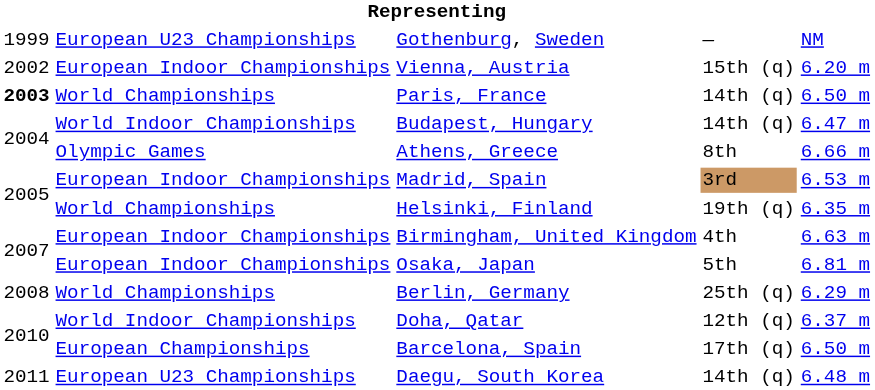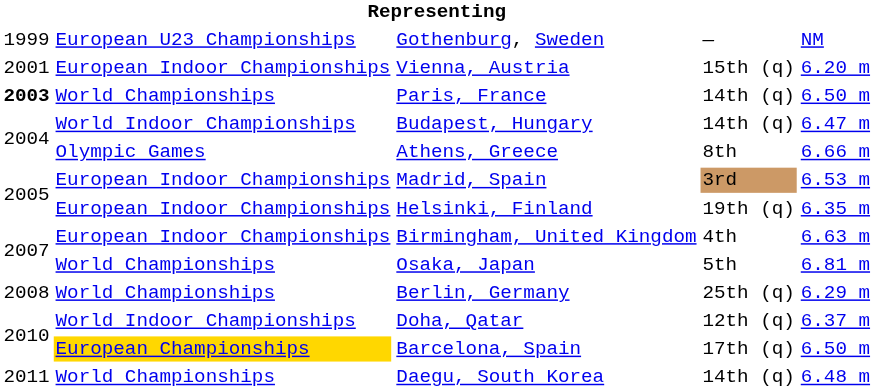 <table>
 <tr>
 <th colspan="5">Representing </th>
 </tr>
 <tr>
 <td>1999</td>
 <td><a href='#'>European U23 Championships</a></td>
 <td><a href='#'>Gothenburg</a>, <a href='#'>Sweden</a></td>
 <td>—</td>
 <td><a href='#'>NM</a></td>
 </tr>
 <tr>
-<td>2002</td>
+<td>2001</td>
 <td><a href='#'>European Indoor Championships</a></td>
 <td><a href='#'>Vienna, Austria</a></td>
 <td>15th (q)</td>
 <td><a href='#'>6.20 m</a></td>
 </tr>
 <tr>
 <td><strong>2003</strong></td>
 <td><a href='#'>World Championships</a></td>
 <td><a href='#'>Paris, France</a></td>
 <td>14th (q)</td>
 <td><a href='#'>6.50 m</a></td>
 </tr>
 <tr>
 <td rowspan=2>2004</td>
 <td><a href='#'>World Indoor Championships</a></td>
 <td><a href='#'>Budapest, Hungary</a></td>
 <td>14th (q)</td>
 <td><a href='#'>6.47 m</a></td>
 </tr>
 <tr>
 <td><a href='#'>Olympic Games</a></td>
 <td><a href='#'>Athens, Greece</a></td>
 <td>8th</td>
 <td><a href='#'>6.66 m</a></td>
 </tr>
 <tr>
 <td rowspan=2>2005</td>
 <td><a href='#'>European Indoor Championships</a></td>
 <td><a href='#'>Madrid, Spain</a></td>
 <td bgcolor=cc9966>3rd</td>
 <td><a href='#'>6.53 m</a></td>
 </tr>
 <tr>
-<td><a href='#'>World Championships</a></td>
+<td><a href='#'>European Indoor Championships</a></td>
 <td><a href='#'>Helsinki, Finland</a></td>
 <td>19th (q)</td>
 <td><a href='#'>6.35 m</a></td>
 </tr>
 <tr>
 <td rowspan=2>2007</td>
 <td><a href='#'>European Indoor Championships</a></td>
 <td><a href='#'>Birmingham, United Kingdom</a></td>
 <td>4th</td>
 <td><a href='#'>6.63 m</a></td>
 </tr>
 <tr>
-<td><a href='#'>European Indoor Championships</a></td>
+<td><a href='#'>World Championships</a></td>
 <td><a href='#'>Osaka, Japan</a></td>
 <td>5th</td>
 <td><a href='#'>6.81 m</a></td>
 </tr>
 <tr>
 <td>2008</td>
 <td><a href='#'>World Championships</a></td>
 <td><a href='#'>Berlin, Germany</a></td>
 <td>25th (q)</td>
 <td><a href='#'>6.29 m</a></td>
 </tr>
 <tr>
 <td rowspan=2>2010</td>
 <td><a href='#'>World Indoor Championships</a></td>
 <td><a href='#'>Doha, Qatar</a></td>
 <td>12th (q)</td>
 <td><a href='#'>6.37 m</a></td>
 </tr>
 <tr>
-<td><a href='#'>European Championships</a></td>
+<td style="background: gold;"><a href='#'>European Championships</a></td>
 <td><a href='#'>Barcelona, Spain</a></td>
 <td>17th (q)</td>
 <td><a href='#'>6.50 m</a></td>
 </tr>
 <tr>
 <td>2011</td>
-<td><a href='#'>European U23 Championships</a></td>
+<td><a href='#'>World Championships</a></td>
 <td><a href='#'>Daegu, South Korea</a></td>
 <td>14th (q)</td>
 <td><a href='#'>6.48 m</a></td>
 </tr>
 </table>
